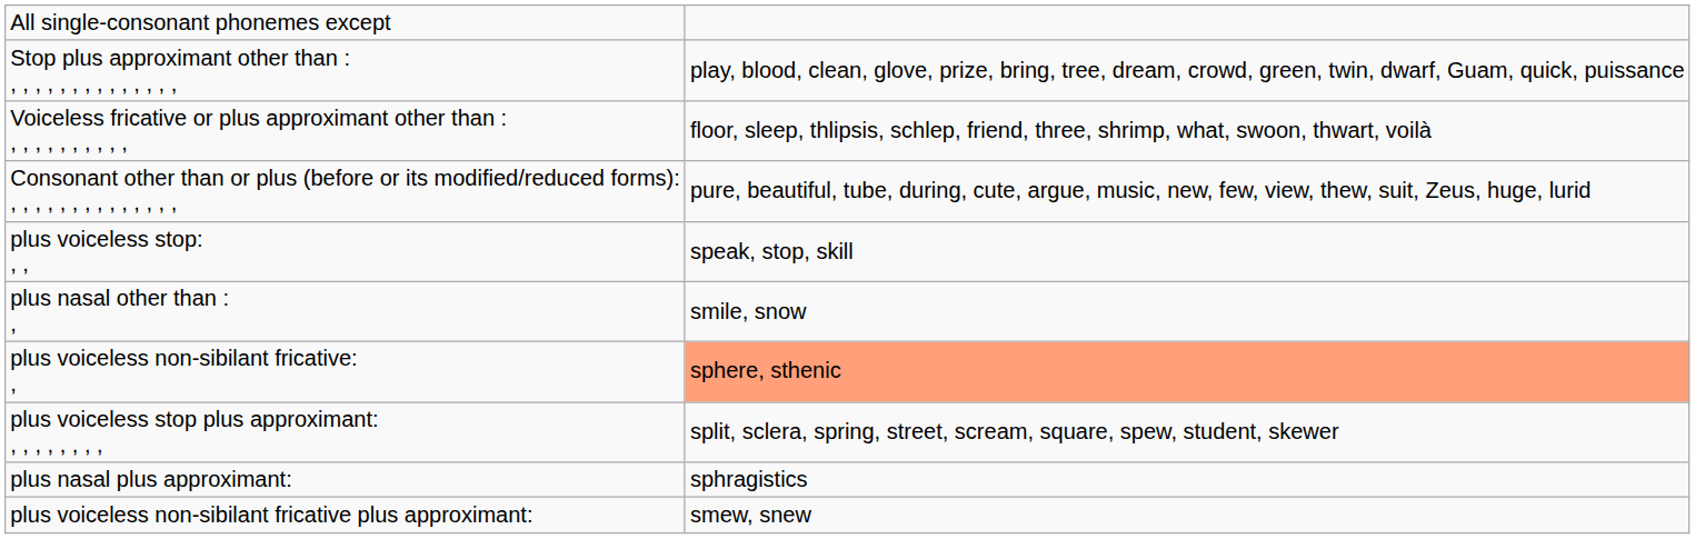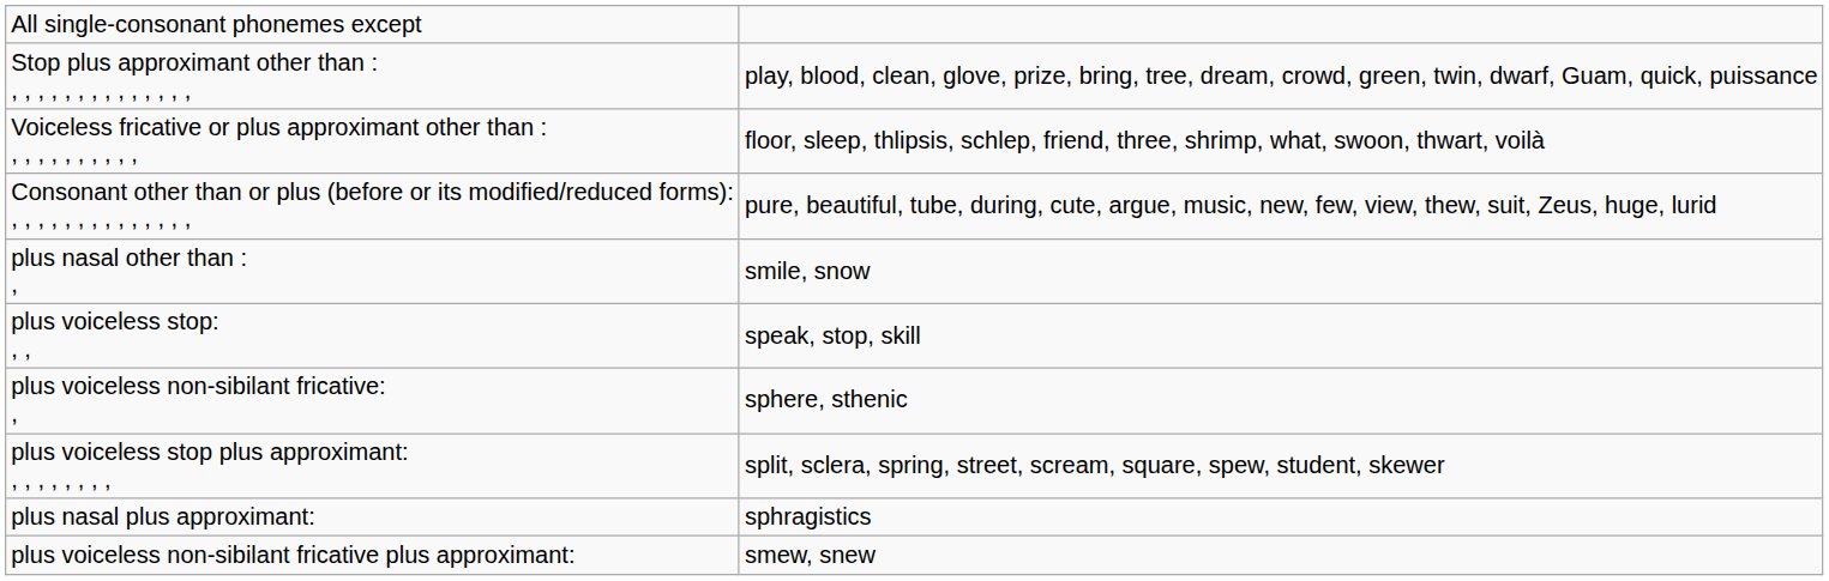 <table class="wikitable">
 <tr>
 <td>All single-consonant phonemes except </td>
 <td></td>
 </tr>
 <tr>
 <td>Stop plus approximant other than :<br>, , , , , , , , , , , , , , </td>
 <td>play, blood, clean, glove, prize, bring, tree, dream, crowd, green, twin, dwarf, Guam, quick, puissance</td>
 </tr>
 <tr>
 <td>Voiceless fricative or  plus approximant other than :<br>, , , , , , , , , , </td>
 <td>floor, sleep, thlipsis, schlep, friend, three, shrimp, what, swoon, thwart, voilà</td>
 </tr>
 <tr>
 <td>Consonant other than  or  plus  (before  or its modified/reduced forms):<br>, , , , , , , , , , , , , , </td>
 <td>pure, beautiful, tube, during, cute, argue, music, new, few, view, thew, suit, Zeus, huge, lurid</td>
 </tr>
 <tr>
+<td> plus nasal other than :<br>, </td>
+<td>smile, snow</td>
+</tr>
+<tr>
 <td> plus voiceless stop:<br>, , </td>
 <td>speak, stop, skill</td>
 </tr>
 <tr>
-<td> plus nasal other than :<br>, </td>
-<td>smile, snow</td>
-</tr>
-<tr>
 <td> plus voiceless non-sibilant fricative:<br>, </td>
-<td style="background: lightsalmon;">sphere, sthenic</td>
+<td>sphere, sthenic</td>
 </tr>
 <tr>
 <td> plus voiceless stop plus approximant:<br>, , , , , , , , </td>
 <td>split, sclera, spring, street, scream, square, spew, student, skewer</td>
 </tr>
 <tr>
 <td> plus nasal plus approximant:<br> </td>
 <td>sphragistics</td>
 </tr>
 <tr>
 <td> plus voiceless non-sibilant fricative plus approximant:<br></td>
 <td>smew, snew</td>
 </tr>
 </table>
